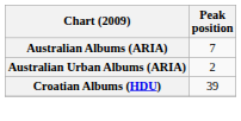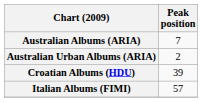 <table class="wikitable sortable plainrowheaders" style="text-align:center">
 <tr>
 <th scope="col">Chart (2009)</th>
 <th scope="col">Peak<br>position</th>
 </tr>
 <tr>
 <th scope="row">Australian Albums (ARIA)<em><br></em></th>
 <td>7</td>
 </tr>
 <tr>
 <th scope="row">Australian Urban Albums (ARIA)<em><br></em></th>
 <td>2</td>
 </tr>
 <tr>
 <th scope="row">Croatian Albums (<a href='#'>HDU</a>)</th>
 <td>39</td>
 </tr>
 <tr>
+<th scope="row">Italian Albums (FIMI)</th>
+<td>57</td>
+</tr>
+<tr>
 </tr>
 </table>
